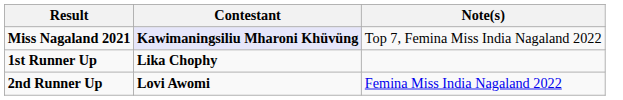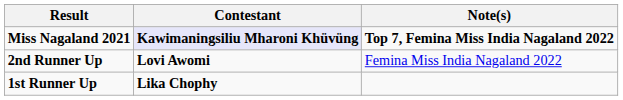 <table class="wikitable">
 <tr>
 <th>Result</th>
 <th>Contestant</th>
 <th>Note(s)</th>
 </tr>
 <tr>
 <td><strong>Miss Nagaland 2021</strong></td>
 <td style="background: lavender;"><strong>Kawimaningsiliu Mharoni Khüvüng</strong></td>
-<td>Top 7, Femina Miss India Nagaland 2022</td>
+<td><strong>Top 7, Femina Miss India Nagaland 2022</strong></td>
+</tr>
+<tr>
+<td><strong>2nd Runner Up</strong></td>
+<td><strong>Lovi Awomi</strong></td>
+<td><a href='#'>Femina Miss India Nagaland 2022</a></td>
 </tr>
 <tr>
 <td><strong>1st Runner Up</strong></td>
 <td><strong>Lika Chophy</strong></td>
 <td></td>
 </tr>
-<tr>
-<td><strong>2nd Runner Up</strong></td>
-<td><strong>Lovi Awomi</strong></td>
-<td><a href='#'>Femina Miss India Nagaland 2022</a></td>
-</tr>
 </table>
